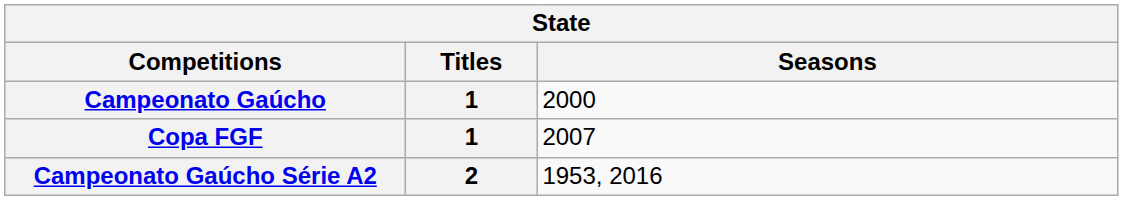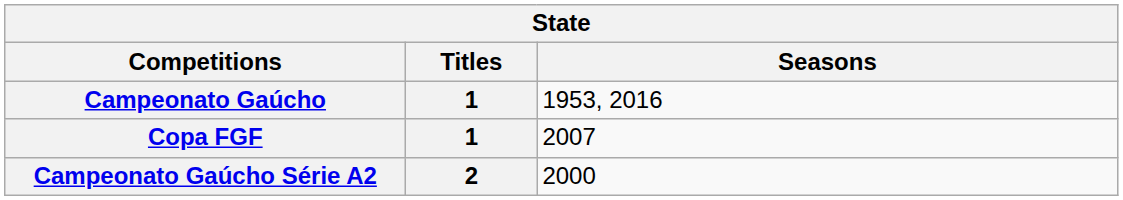 <table class="wikitable">
 <tr>
 <th colspan="3">State</th>
 </tr>
 <tr>
 <th style="width:260px">Competitions</th>
 <th style="width:80px">Titles</th>
 <th style="width:380px">Seasons</th>
 </tr>
 <tr>
 <th style="text-align:center"><a href='#'>Campeonato Gaúcho</a></th>
 <th style="text-align:center"><strong>1</strong></th>
-<td align="left">2000</td>
+<td align="left">1953, 2016</td>
 </tr>
 <tr>
 <th style="text-align:center"><a href='#'>Copa FGF</a></th>
 <th style="text-align:center"><strong>1</strong></th>
 <td align="left">2007</td>
 </tr>
 <tr>
 <th style="text-align:center"><a href='#'>Campeonato Gaúcho Série A2</a></th>
 <th style="text-align:center"><strong>2</strong></th>
-<td align="left">1953, 2016</td>
+<td align="left">2000</td>
 </tr>
 </table>
